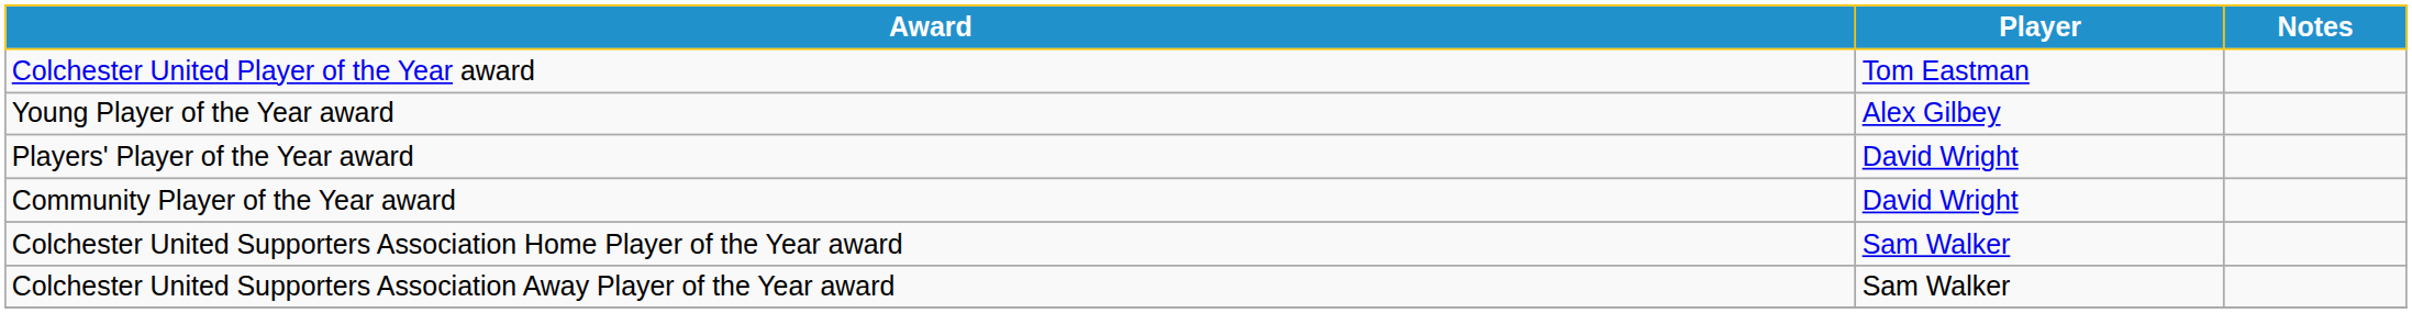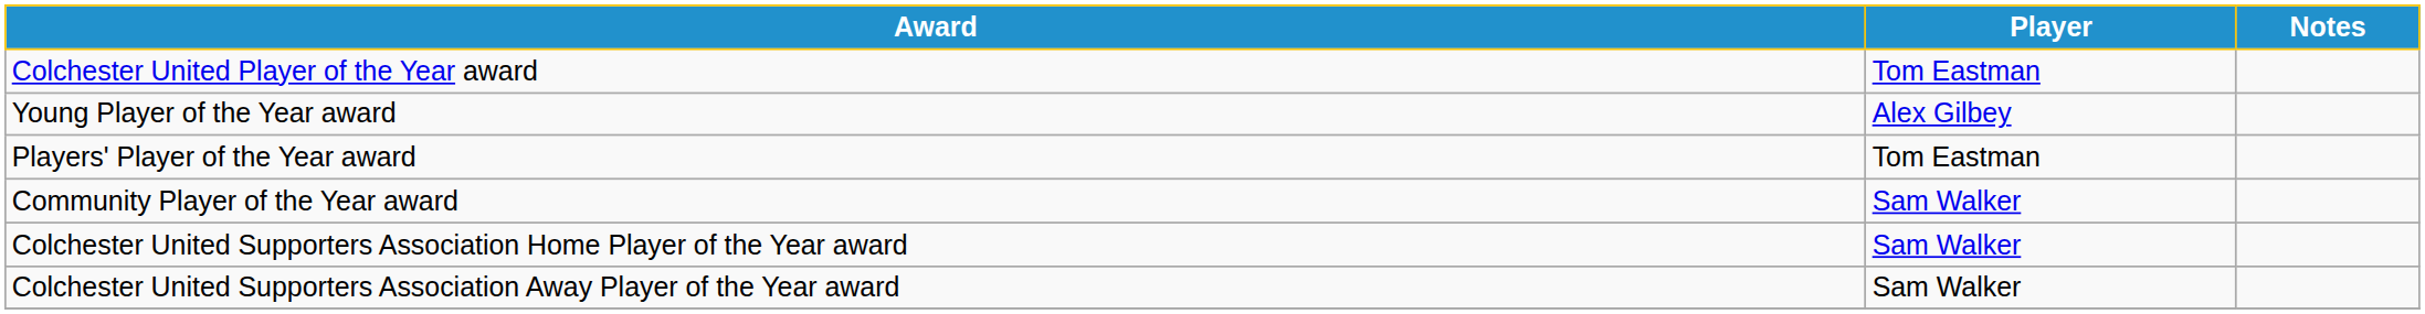 <table class="wikitable" style="text-align:center; font-size:90%; width:100%;">
 <tr>
 <th style="background:#2191CC; color:white; border:1px solid #F7C408; text-align:center;">Award</th>
 <th style="background:#2191CC; color:white; border:1px solid #F7C408; text-align:center;">Player</th>
 <th style="background:#2191CC; color:white; border:1px solid #F7C408; text-align:center;">Notes</th>
 </tr>
 <tr>
 <td align="left"><a href='#'>Colchester United Player of the Year</a> award</td>
 <td align="left"> <a href='#'>Tom Eastman</a></td>
 <td align="left"></td>
 </tr>
 <tr>
 <td align="left">Young Player of the Year award</td>
 <td align="left"> <a href='#'>Alex Gilbey</a></td>
 <td align="left"></td>
 </tr>
 <tr>
 <td align="left">Players' Player of the Year award</td>
-<td align="left"> <a href='#'>David Wright</a></td>
+<td align="left"> Tom Eastman</td>
 <td align="left"></td>
 </tr>
 <tr>
 <td align="left">Community Player of the Year award</td>
-<td align="left"> <a href='#'>David Wright</a></td>
+<td align="left"> <a href='#'>Sam Walker</a></td>
 <td align="left"></td>
 </tr>
 <tr>
 <td align="left">Colchester United Supporters Association Home Player of the Year award</td>
 <td align="left"> <a href='#'>Sam Walker</a></td>
 <td align="left"></td>
 </tr>
 <tr>
 <td align="left">Colchester United Supporters Association Away Player of the Year award</td>
 <td align="left"> Sam Walker</td>
 <td align="left"></td>
 </tr>
 <tr>
 </tr>
 </table>
